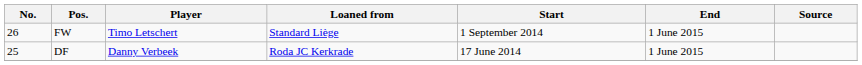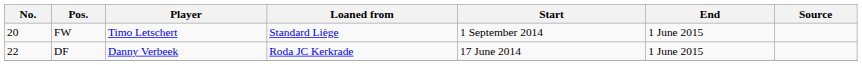 <table class="wikitable sortable" style="width:90%; text-align:center; font-size:95%; text-align:left;">
 <tr>
 <th><strong>No.</strong></th>
 <th><strong>Pos.</strong></th>
 <th><strong>Player</strong></th>
 <th><strong>Loaned from</strong></th>
 <th><strong>Start</strong></th>
 <th><strong>End</strong></th>
 <th><strong>Source</strong></th>
 </tr>
 <tr>
-<td>26</td>
+<td>20</td>
 <td>FW</td>
 <td> <a href='#'>Timo Letschert</a></td>
 <td> <a href='#'>Standard Liège</a></td>
 <td>1 September 2014</td>
 <td>1 June 2015</td>
 <td></td>
 </tr>
 <tr>
-<td>25</td>
+<td>22</td>
 <td>DF</td>
 <td> <a href='#'>Danny Verbeek</a></td>
 <td> <a href='#'>Roda JC Kerkrade</a></td>
 <td>17 June 2014</td>
 <td>1 June 2015</td>
 <td></td>
 </tr>
 <tr>
 </tr>
 </table>
